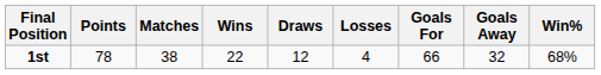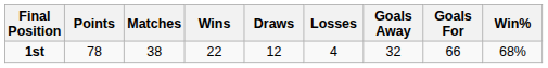 <table class="wikitable" style="font-size: 95%; text-align: center;">
 <tr>
 <th width=60>Final Position</th>
 <th width=60>Points</th>
 <th width=60>Matches</th>
 <th width=60>Wins</th>
 <th width=60>Draws</th>
 <th width=60>Losses</th>
+<th width=60>Goals Away</th>
 <th width=60>Goals For</th>
-<th width=60>Goals Away</th>
 <th width=60>Win%</th>
 </tr>
 <tr>
 <td><strong>1st</strong></td>
 <td>78</td>
 <td>38</td>
 <td>22</td>
 <td>12</td>
 <td>4</td>
+<td>32</td>
 <td>66</td>
-<td>32</td>
 <td>68%</td>
 </tr>
 </table>
